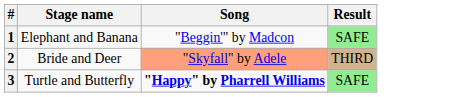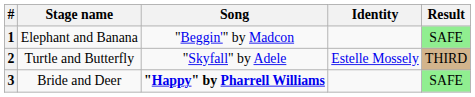 <table class="wikitable plainrowheaders" style="text-align: center;">
 <tr>
 <th>#</th>
 <th>Stage name</th>
 <th>Song</th>
+<th>Identity</th>
 <th>Result</th>
 </tr>
 <tr>
 <th>1</th>
 <td>Elephant and Banana</td>
 <td>"<a href='#'>Beggin'</a>" by <a href='#'>Madcon</a></td>
+<td></td>
 <td bgcolor=lightgreen>SAFE</td>
 </tr>
 <tr>
 <th>2</th>
-<td>Bride and Deer</td>
-<td style="background: lightsalmon;">"<a href='#'>Skyfall</a>" by <a href='#'>Adele</a></td>
+<td>Turtle and Butterfly</td>
+<td>"<a href='#'>Skyfall</a>" by <a href='#'>Adele</a></td>
+<td><a href='#'>Estelle Mossely</a></td>
 <td bgcolor=tan>THIRD</td>
 </tr>
 <tr>
 <th>3</th>
-<td>Turtle and Butterfly</td>
+<td>Bride and Deer</td>
 <td><strong>"<a href='#'>Happy</a>" by <a href='#'>Pharrell Williams</a></strong></td>
+<td></td>
 <td bgcolor=lightgreen>SAFE</td>
 </tr>
 </table>
